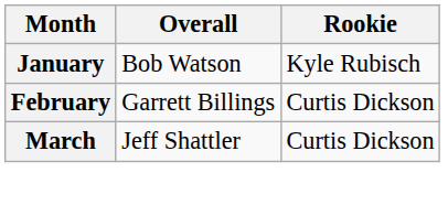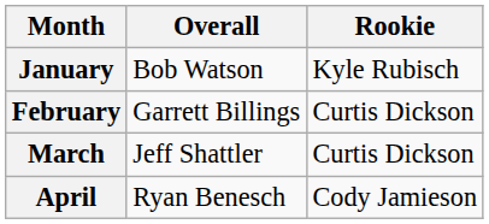 <table class="wikitable">
 <tr>
 <th>Month</th>
 <th>Overall</th>
 <th>Rookie</th>
 </tr>
 <tr>
 <th>January</th>
 <td>Bob Watson</td>
 <td>Kyle Rubisch</td>
 </tr>
 <tr>
 <th>February</th>
 <td>Garrett Billings</td>
 <td>Curtis Dickson</td>
 </tr>
 <tr>
 <th>March</th>
 <td>Jeff Shattler</td>
 <td>Curtis Dickson</td>
 </tr>
+<tr>
+<th>April</th>
+<td>Ryan Benesch</td>
+<td>Cody Jamieson</td>
+</tr>
 </table>
